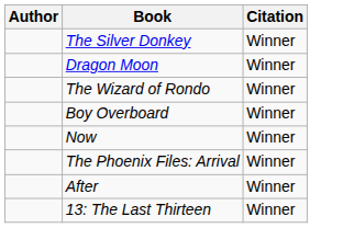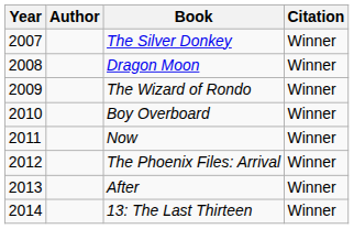 <table class="sortable wikitable">
 <tr>
+<th>Year</th>
 <th>Author</th>
 <th>Book</th>
 <th>Citation</th>
 </tr>
 <tr>
+<td>2007</td>
 <td></td>
 <td><em><a href='#'>The Silver Donkey</a></em></td>
 <td>Winner</td>
 </tr>
 <tr>
+<td>2008</td>
 <td></td>
 <td><em><a href='#'>Dragon Moon</a></em></td>
 <td>Winner</td>
 </tr>
 <tr>
+<td>2009</td>
 <td></td>
 <td><em>The Wizard of Rondo</em></td>
 <td>Winner</td>
 </tr>
 <tr>
+<td>2010</td>
 <td></td>
 <td><em>Boy Overboard</em></td>
 <td>Winner</td>
 </tr>
 <tr>
+<td>2011</td>
 <td></td>
 <td><em>Now</em></td>
 <td>Winner</td>
 </tr>
 <tr>
+<td>2012</td>
 <td></td>
 <td><em>The Phoenix Files: Arrival</em></td>
 <td>Winner</td>
 </tr>
 <tr>
+<td>2013</td>
 <td></td>
 <td><em>After</em></td>
 <td>Winner</td>
 </tr>
 <tr>
+<td>2014</td>
 <td></td>
 <td><em>13: The Last Thirteen</em></td>
 <td>Winner</td>
 </tr>
 </table>
